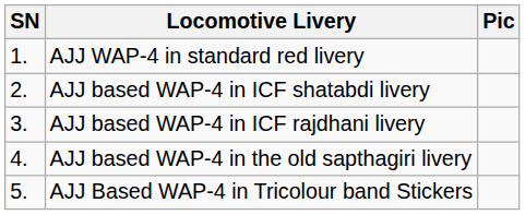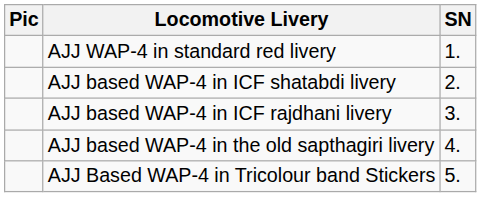 <table class="wikitable">
 <tr>
+<th>Pic</th>
+<th>Locomotive Livery</th>
 <th>SN</th>
-<th>Locomotive Livery</th>
-<th>Pic</th>
 </tr>
 <tr>
+<td></td>
+<td>AJJ WAP-4 in standard red livery</td>
 <td>1.</td>
-<td>AJJ WAP-4 in standard red livery</td>
-<td></td>
 </tr>
 <tr>
+<td></td>
+<td>AJJ based WAP-4 in ICF shatabdi livery</td>
 <td>2.</td>
-<td>AJJ based WAP-4 in ICF shatabdi livery</td>
-<td></td>
 </tr>
 <tr>
+<td></td>
+<td>AJJ based WAP-4 in ICF rajdhani livery</td>
 <td>3.</td>
-<td>AJJ based WAP-4 in ICF rajdhani livery</td>
-<td></td>
 </tr>
 <tr>
+<td></td>
+<td>AJJ based WAP-4 in the old sapthagiri livery</td>
 <td>4.</td>
-<td>AJJ based WAP-4 in the old sapthagiri livery</td>
-<td></td>
 </tr>
 <tr>
+<td></td>
+<td>AJJ Based WAP-4 in Tricolour band Stickers</td>
 <td>5.</td>
-<td>AJJ Based WAP-4 in Tricolour band Stickers</td>
-<td></td>
 </tr>
 </table>
